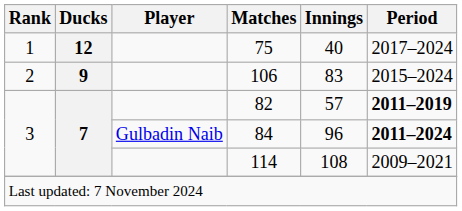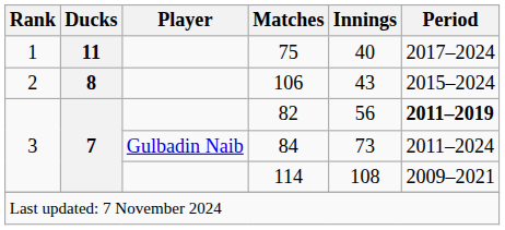 <table class="wikitable sortable">
 <tr>
 <th scope=col>Rank</th>
 <th scope=col>Ducks</th>
 <th scope=col>Player</th>
 <th scope=col>Matches</th>
 <th scope=col>Innings</th>
 <th scope=col>Period</th>
 </tr>
 <tr>
 <td align="center">1</td>
-<th scope="row" style="text-align:center;">12</th>
+<th scope="row" style="text-align:center;">11</th>
 <td></td>
 <td align="center">75</td>
 <td align="center">40</td>
 <td>2017–2024</td>
 </tr>
 <tr>
 <td align="center">2</td>
-<th scope="row" style="text-align:center;">9</th>
+<th scope="row" style="text-align:center;">8</th>
 <td></td>
 <td align="center">106</td>
-<td align="center">83</td>
+<td align="center">43</td>
 <td>2015–2024</td>
 </tr>
 <tr>
 <td rowspan="3" align="center">3</td>
 <th rowspan="3" scope="row" style="text-align:center;">7</th>
 <td></td>
 <td align="center">82</td>
-<td align="center">57</td>
+<td align="center">56</td>
 <td><strong>2011–2019</strong></td>
 </tr>
 <tr>
 <td><a href='#'>Gulbadin Naib</a></td>
 <td align="center">84</td>
-<td align="center">96</td>
-<td><strong>2011–2024</strong></td>
+<td align="center">73</td>
+<td>2011–2024</td>
 </tr>
 <tr>
 <td></td>
 <td align="center">114</td>
 <td align="center">108</td>
 <td>2009–2021</td>
 </tr>
 <tr>
 </tr>
 <tr class="sortbottom">
 <td colspan="6"><small>Last updated: 7 November 2024</small></td>
 </tr>
 </table>
